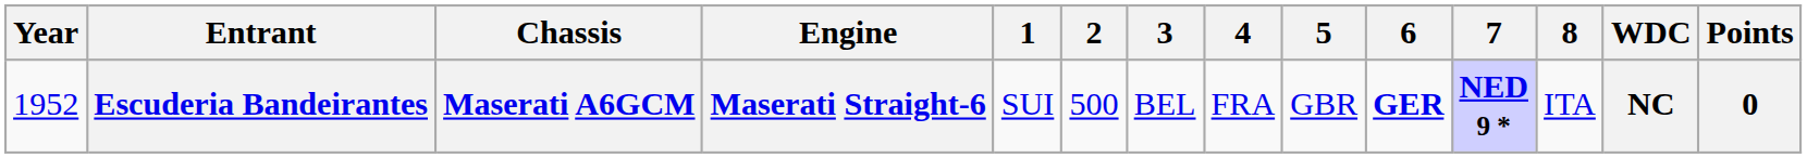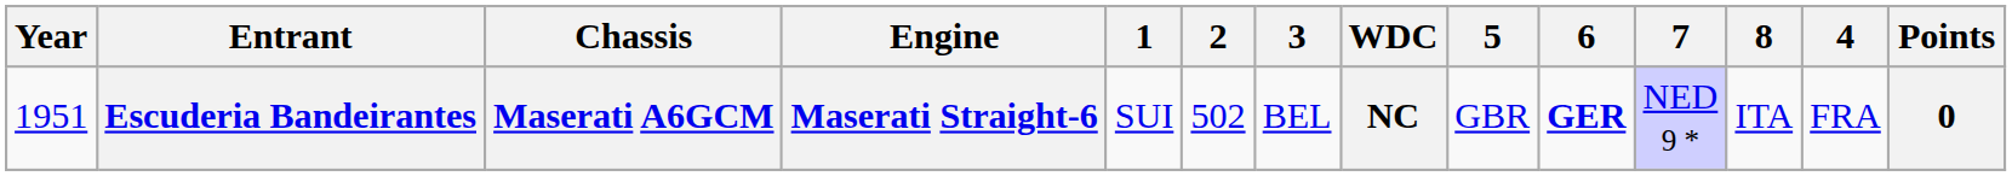 <table class="wikitable" style="text-align:center; font-size:90%">
 <tr>
 <th>Year</th>
 <th>Entrant</th>
 <th>Chassis</th>
 <th>Engine</th>
 <th>1</th>
 <th>2</th>
 <th>3</th>
-<th>4</th>
+<th>WDC</th>
 <th>5</th>
 <th>6</th>
 <th>7</th>
 <th>8</th>
-<th>WDC</th>
+<th>4</th>
 <th>Points</th>
 </tr>
 <tr>
-<td><a href='#'>1952</a></td>
+<td><a href='#'>1951</a></td>
 <th><a href='#'>Escuderia Bandeirantes</a></th>
 <th><a href='#'>Maserati</a> <a href='#'>A6GCM</a></th>
 <th><a href='#'>Maserati</a> <a href='#'>Straight-6</a></th>
 <td><a href='#'>SUI</a></td>
-<td><a href='#'>500</a></td>
+<td><a href='#'>502</a></td>
 <td><a href='#'>BEL</a></td>
-<td><a href='#'>FRA</a></td>
+<th>NC</th>
 <td><a href='#'>GBR</a></td>
 <td><strong><a href='#'>GER</a></strong></td>
-<td style="background:#CFCFFF;"><strong><a href='#'>NED</a><br><small>9 *</small></strong></td>
+<td style="background:#CFCFFF;"><a href='#'>NED</a><br><small>9 *</small></td>
 <td><a href='#'>ITA</a></td>
-<th>NC</th>
+<td><a href='#'>FRA</a></td>
 <th>0</th>
 </tr>
 </table>
